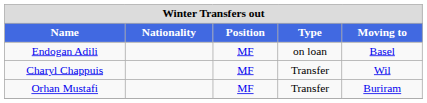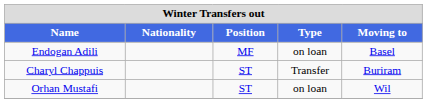 <table class="wikitable"  style="text-align:center; font-size:90%; width:85%;">
 <tr>
 <th colspan=11  style="background:#dcdcdc; text-align:center;">Winter Transfers out</th>
 </tr>
 <tr>
 <th style="background:#4169E1; color:white; text-align:center;">Name</th>
 <th style="background:#4169E1; color:white; text-align:center;">Nationality</th>
 <th style="background:#4169E1; color:white; text-align:center;">Position</th>
 <th style="background:#4169E1; color:white; text-align:center;">Type</th>
 <th style="background:#4169E1; color:white; text-align:center;">Moving to</th>
 </tr>
 <tr>
 <td><a href='#'>Endogan Adili</a></td>
 <td></td>
 <td><a href='#'>MF</a></td>
 <td>on loan</td>
 <td><a href='#'>Basel</a></td>
 </tr>
 <tr>
 <td><a href='#'>Charyl Chappuis</a></td>
 <td></td>
-<td><a href='#'>MF</a></td>
+<td><a href='#'>ST</a></td>
 <td>Transfer</td>
-<td><a href='#'>Wil</a></td>
+<td><a href='#'>Buriram</a></td>
 </tr>
 <tr>
 <td><a href='#'>Orhan Mustafi</a></td>
 <td></td>
-<td><a href='#'>MF</a></td>
-<td>Transfer</td>
-<td><a href='#'>Buriram</a></td>
+<td><a href='#'>ST</a></td>
+<td>on loan</td>
+<td><a href='#'>Wil</a></td>
 </tr>
 <tr>
 </tr>
 </table>
